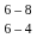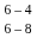 <table style="text-align:center">
 <tr>
 <th width=200></th>
 <th width=100></th>
 <th width=200></th>
 </tr>
 <tr>
+<td align=right><strong></strong></td>
+<td>6 – 4</td>
+<td align=left></td>
+</tr>
+<tr>
 <td align=right></td>
 <td>6 – 8</td>
 <td align=left><strong></strong></td>
 </tr>
-<tr>
-<td align=right><strong></strong></td>
-<td>6 – 4</td>
-<td align=left></td>
-</tr>
 </table>
